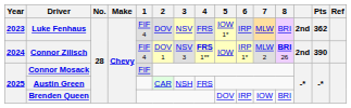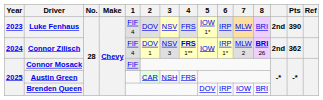 <table class="wikitable" style="text-align:center; font-size:75%">
 <tr>
 <th>Year</th>
 <th>Driver</th>
 <th>No.</th>
 <th>Make</th>
 <th>1</th>
 <th>2</th>
 <th>3</th>
 <th>4</th>
 <th>5</th>
 <th>6</th>
 <th>7</th>
 <th>8</th>
 <th></th>
 <th>Pts</th>
 <th>Ref</th>
 </tr>
 <tr>
 <th><a href='#'>2023</a></th>
 <th><a href='#'>Luke Fenhaus</a></th>
 <th rowspan=5>28</th>
 <th rowspan=5><a href='#'>Chevy</a></th>
 <td style="background:#DFDFDF;"><a href='#'>FIF</a><br><small>4</small></td>
 <td style="background:#DFDFDF;"><a href='#'>DOV</a><br></td>
 <td style="background:#FFFFBF;"><a href='#'>NSV</a><br></td>
 <td style="background:#DFDFDF;"><a href='#'>FRS</a><br></td>
 <td style="background:#FFFFBF;"><a href='#'>IOW</a><br><small>1*</small></td>
 <td style="background:#DFDFDF;"><a href='#'>IRP</a><br></td>
 <td style="background:#FFDF9F;"><a href='#'>MLW</a><br></td>
 <td style="background:#EFCFFF;"><a href='#'>BRI</a><br></td>
 <th>2nd</th>
-<th>362</th>
+<th>390</th>
 <th></th>
 </tr>
 <tr>
 <th><a href='#'>2024</a></th>
 <th><a href='#'>Connor Zilisch</a></th>
 <td style="background:#DFDFDF;"><a href='#'>FIF</a><br><small>4</small></td>
 <td style="background:#FFFFBF;"><a href='#'>DOV</a><br><small>1</small></td>
 <td style="background:#DFDFDF;"><a href='#'>NSV</a><br><small>3</small></td>
 <td style="background:#FFFFBF;"><strong><a href='#'>FRS</a></strong><br><small>1**</small></td>
 <td style="background:#FFFFBF;"><a href='#'>IOW</a><br></td>
 <td style="background:#FFFFBF;"><a href='#'>IRP</a><br><small>1*</small></td>
 <td style="background:#DFDFDF;"><a href='#'>MLW</a><br><small>2</small></td>
 <td style="background:#EFCFFF;"><strong><a href='#'>BRI</a></strong><br><small>26</small></td>
 <th>2nd</th>
-<th>390</th>
+<th>362</th>
 <th></th>
 </tr>
 <tr>
 <th rowspan=3><a href='#'>2025</a></th>
 <th><a href='#'>Connor Mosack</a></th>
 <td style="background:#DFDFDF;"><a href='#'>FIF</a><br></td>
 <td colspan=7></td>
 <th rowspan=3>-*</th>
 <th rowspan=3>-*</th>
 <th rowspan=3></th>
 </tr>
 <tr>
 <th><a href='#'>Austin Green</a></th>
 <td></td>
 <td style="background:#DFFFDF;"><a href='#'>CAR</a><br></td>
 <td><a href='#'>NSH</a></td>
 <td><a href='#'>FRS</a></td>
 <td colspan=4></td>
 </tr>
 <tr>
 <th><a href='#'>Brenden Queen</a></th>
 <td colspan=4></td>
 <td><a href='#'>DOV</a></td>
 <td><a href='#'>IRP</a></td>
 <td><a href='#'>IOW</a></td>
 <td><a href='#'>BRI</a></td>
 </tr>
 </table>
